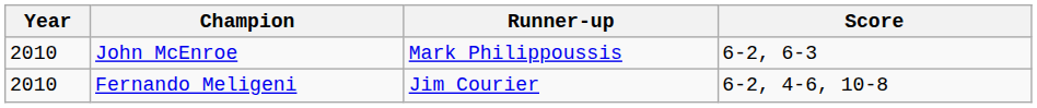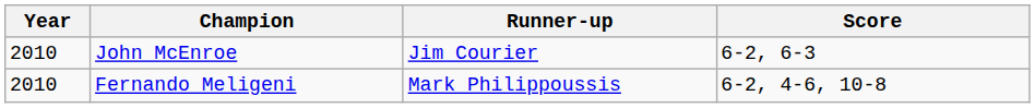 <table class="wikitable">
 <tr>
 <th width=50>Year</th>
 <th width=200>Champion</th>
 <th width=200>Runner-up</th>
 <th width=200>Score</th>
 </tr>
 <tr>
 <td>2010</td>
 <td><a href='#'>John McEnroe</a></td>
-<td><a href='#'>Mark Philippoussis</a></td>
+<td><a href='#'>Jim Courier</a></td>
 <td>6-2, 6-3</td>
 </tr>
 <tr>
 <td>2010</td>
 <td><a href='#'>Fernando Meligeni</a></td>
-<td><a href='#'>Jim Courier</a></td>
+<td><a href='#'>Mark Philippoussis</a></td>
 <td>6-2, 4-6, 10-8</td>
 </tr>
 </table>
